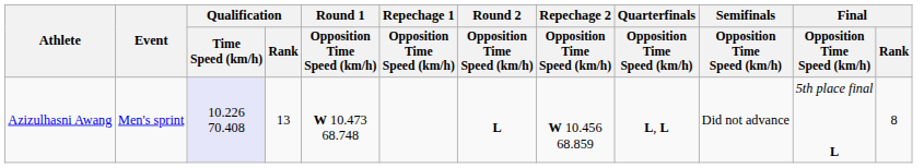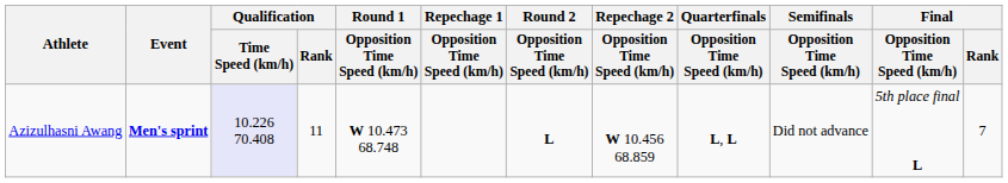 <table class="wikitable" style="font-size:90%">
 <tr>
 <th rowspan="2">Athlete</th>
 <th rowspan="2">Event</th>
 <th colspan=2>Qualification</th>
 <th>Round 1</th>
 <th>Repechage 1</th>
 <th>Round 2</th>
 <th>Repechage 2</th>
 <th>Quarterfinals</th>
 <th>Semifinals</th>
 <th colspan=2>Final</th>
 </tr>
 <tr style="font-size:95%">
 <th>Time<br>Speed (km/h)</th>
 <th>Rank</th>
 <th>Opposition<br>Time<br>Speed (km/h)</th>
 <th>Opposition<br>Time<br>Speed (km/h)</th>
 <th>Opposition<br>Time<br>Speed (km/h)</th>
 <th>Opposition<br>Time<br>Speed (km/h)</th>
 <th>Opposition<br>Time<br>Speed (km/h)</th>
 <th>Opposition<br>Time<br>Speed (km/h)</th>
 <th>Opposition<br>Time<br>Speed (km/h)</th>
 <th>Rank</th>
 </tr>
 <tr align=center>
 <td align=left><a href='#'>Azizulhasni Awang</a></td>
-<td align=left><a href='#'>Men's sprint</a></td>
+<td align=left><strong><a href='#'>Men's sprint</a></strong></td>
 <td style="background: lavender;">10.226<br>70.408</td>
-<td>13</td>
+<td>11</td>
 <td> <br> <strong>W</strong> 10.473<br>68.748</td>
 <td></td>
 <td> <br> <strong>L</strong></td>
 <td> <br> <br><strong>W</strong> 10.456<br>68.859</td>
 <td> <br> <strong>L</strong>, <strong>L</strong></td>
 <td>Did not advance</td>
 <td><em>5th place final</em><br><br><br><br> <strong>L</strong></td>
-<td>8</td>
+<td>7</td>
 </tr>
 </table>
